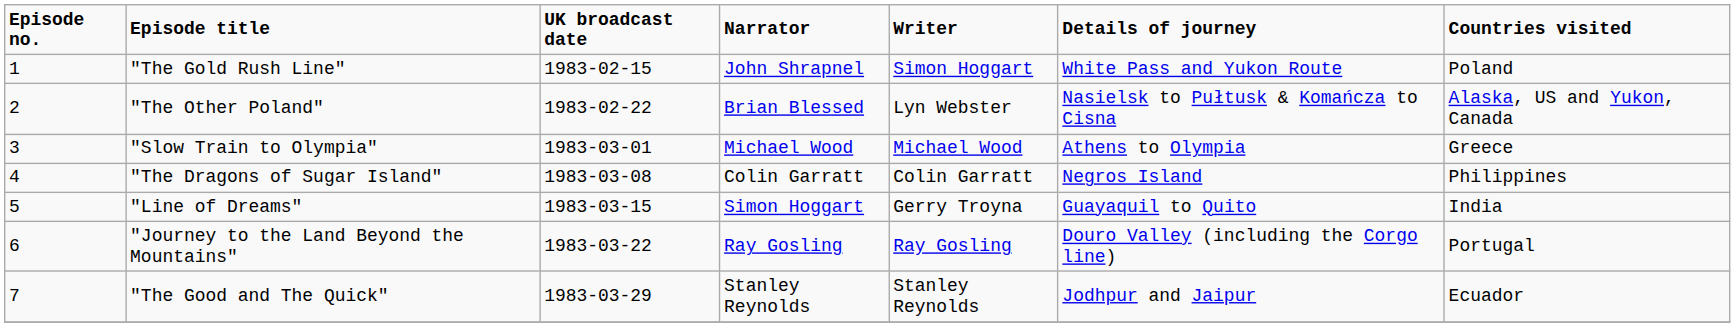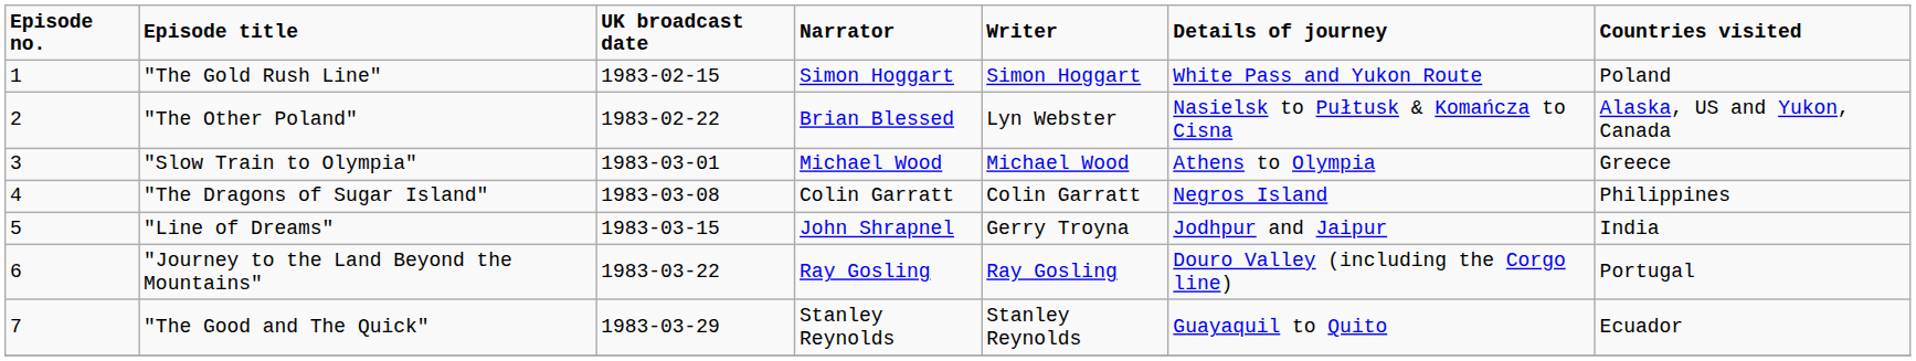 <table class="wikitable">
 <tr>
 <td><strong>Episode no.</strong></td>
 <td><strong>Episode title</strong></td>
 <td><strong>UK broadcast date</strong></td>
 <td><strong>Narrator</strong></td>
 <td><strong>Writer</strong></td>
 <td><strong>Details of journey</strong></td>
 <td><strong>Countries visited</strong></td>
 </tr>
 <tr>
 <td>1</td>
 <td>"The Gold Rush Line"</td>
 <td>1983-02-15</td>
-<td><a href='#'>John Shrapnel</a></td>
+<td><a href='#'>Simon Hoggart</a></td>
 <td><a href='#'>Simon Hoggart</a></td>
 <td><a href='#'>White Pass and Yukon Route</a></td>
 <td>Poland</td>
 </tr>
 <tr>
 <td>2</td>
 <td>"The Other Poland"</td>
 <td>1983-02-22</td>
 <td><a href='#'>Brian Blessed</a></td>
 <td>Lyn Webster</td>
 <td><a href='#'>Nasielsk</a> to <a href='#'>Pułtusk</a> & <a href='#'>Komańcza</a> to <a href='#'>Cisna</a></td>
 <td><a href='#'>Alaska</a>, US and <a href='#'>Yukon</a>, Canada</td>
 </tr>
 <tr>
 <td>3</td>
 <td>"Slow Train to Olympia"</td>
 <td>1983-03-01</td>
 <td><a href='#'>Michael Wood</a></td>
 <td><a href='#'>Michael Wood</a></td>
 <td><a href='#'>Athens</a> to <a href='#'>Olympia</a></td>
 <td>Greece</td>
 </tr>
 <tr>
 <td>4</td>
 <td>"The Dragons of Sugar Island"</td>
 <td>1983-03-08</td>
 <td>Colin Garratt</td>
 <td>Colin Garratt</td>
 <td><a href='#'>Negros Island</a></td>
 <td>Philippines</td>
 </tr>
 <tr>
 <td>5</td>
 <td>"Line of Dreams"</td>
 <td>1983-03-15</td>
-<td><a href='#'>Simon Hoggart</a></td>
+<td><a href='#'>John Shrapnel</a></td>
 <td>Gerry Troyna</td>
-<td><a href='#'>Guayaquil</a> to <a href='#'>Quito</a></td>
+<td><a href='#'>Jodhpur</a> and <a href='#'>Jaipur</a></td>
 <td>India</td>
 </tr>
 <tr>
 <td>6</td>
 <td>"Journey to the Land Beyond the Mountains"</td>
 <td>1983-03-22</td>
 <td><a href='#'>Ray Gosling</a></td>
 <td><a href='#'>Ray Gosling</a></td>
 <td><a href='#'>Douro Valley</a> (including the <a href='#'>Corgo line</a>)</td>
 <td>Portugal</td>
 </tr>
 <tr>
 <td>7</td>
 <td>"The Good and The Quick"</td>
 <td>1983-03-29</td>
 <td>Stanley Reynolds</td>
 <td>Stanley Reynolds</td>
-<td><a href='#'>Jodhpur</a> and <a href='#'>Jaipur</a></td>
+<td><a href='#'>Guayaquil</a> to <a href='#'>Quito</a></td>
 <td>Ecuador</td>
 </tr>
 <tr>
 </tr>
 </table>
